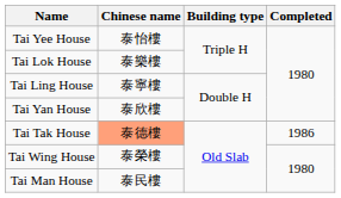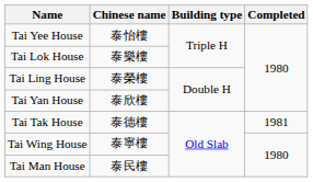 <table class="wikitable" style="text-align: center">
 <tr>
 <th>Name</th>
 <th>Chinese name</th>
 <th>Building type</th>
 <th>Completed</th>
 </tr>
 <tr>
 <td>Tai Yee House</td>
 <td>泰怡樓</td>
 <td rowspan="2">Triple H</td>
 <td rowspan="4">1980</td>
 </tr>
 <tr>
 <td>Tai Lok House</td>
 <td>泰樂樓</td>
 </tr>
 <tr>
 <td>Tai Ling House</td>
-<td>泰寧樓</td>
+<td>泰榮樓</td>
 <td rowspan="2">Double H</td>
 </tr>
 <tr>
 <td>Tai Yan House</td>
 <td>泰欣樓</td>
 </tr>
 <tr>
 <td>Tai Tak House</td>
-<td style="background: lightsalmon;">泰德樓</td>
+<td>泰德樓</td>
 <td rowspan="3"><a href='#'>Old Slab</a></td>
-<td>1986</td>
+<td>1981</td>
 </tr>
 <tr>
 <td>Tai Wing House</td>
-<td>泰榮樓</td>
+<td>泰寧樓</td>
 <td rowspan="2">1980</td>
 </tr>
 <tr>
 <td>Tai Man House</td>
 <td>泰民樓</td>
 </tr>
 </table>
